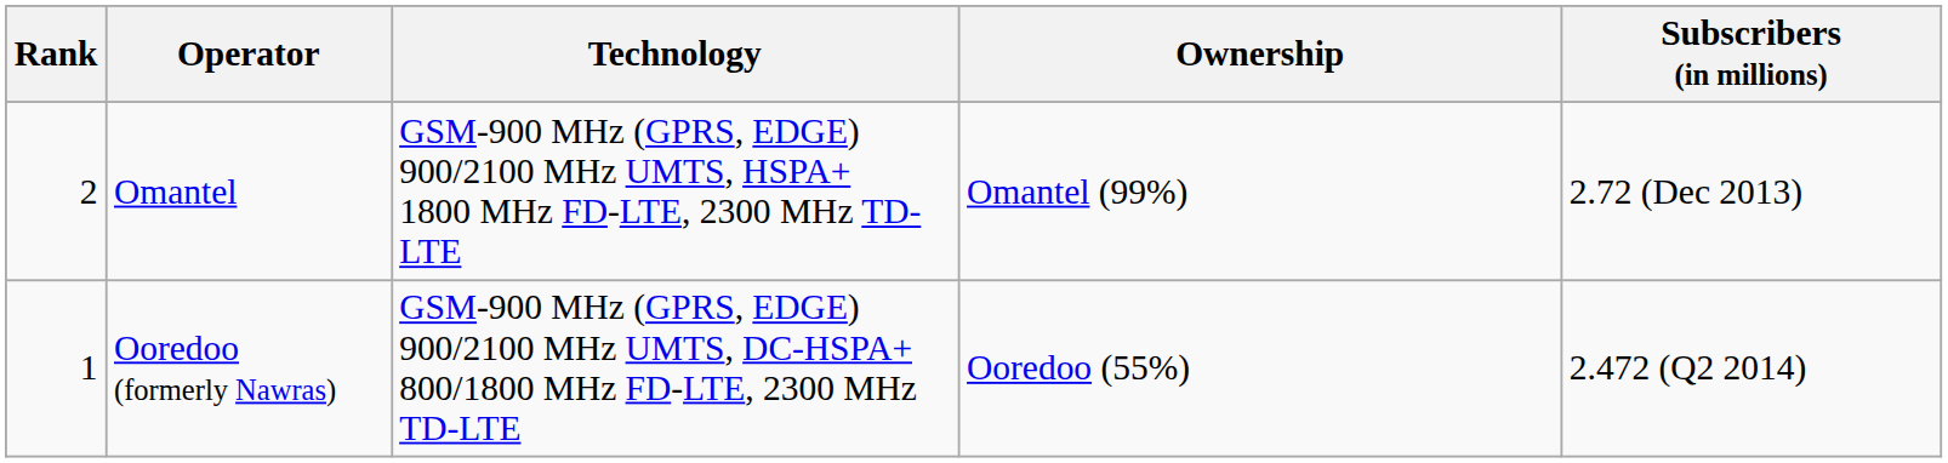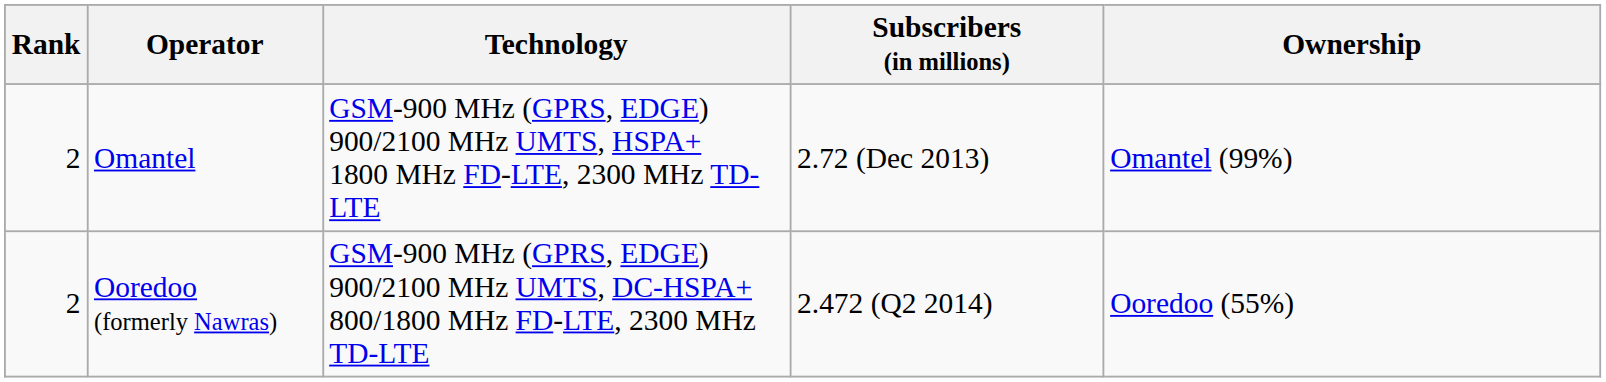 <table class="wikitable">
 <tr>
 <th style="width:3%;">Rank</th>
 <th style="width:15%;">Operator</th>
 <th style="width:30%;">Technology</th>
+<th style="width:20%;">Subscribers<br><small>(in millions)</small></th>
 <th style="width:32%;">Ownership</th>
-<th style="width:20%;">Subscribers<br><small>(in millions)</small></th>
 </tr>
 <tr>
 <td align=right>2</td>
 <td><a href='#'>Omantel</a></td>
 <td><a href='#'>GSM</a>-900 MHz (<a href='#'>GPRS</a>, <a href='#'>EDGE</a>)<br>900/2100 MHz <a href='#'>UMTS</a>, <a href='#'>HSPA+</a><br>1800 MHz <a href='#'>FD</a>-<a href='#'>LTE</a>, 2300 MHz <a href='#'>TD-LTE</a></td>
+<td>2.72 (Dec 2013)</td>
 <td><a href='#'>Omantel</a> (99%)</td>
-<td>2.72 (Dec 2013)</td>
 </tr>
 <tr>
-<td align=right>1</td>
+<td align=right>2</td>
 <td><a href='#'>Ooredoo</a><br><small>(formerly <a href='#'>Nawras</a>)</small></td>
 <td><a href='#'>GSM</a>-900 MHz (<a href='#'>GPRS</a>, <a href='#'>EDGE</a>)<br>900/2100 MHz <a href='#'>UMTS</a>, <a href='#'>DC-HSPA+</a><br>800/1800 MHz <a href='#'>FD</a>-<a href='#'>LTE</a>, 2300 MHz <a href='#'>TD-LTE</a></td>
+<td>2.472 (Q2 2014)</td>
 <td><a href='#'>Ooredoo</a> (55%)</td>
-<td>2.472 (Q2 2014)</td>
 </tr>
 </table>
